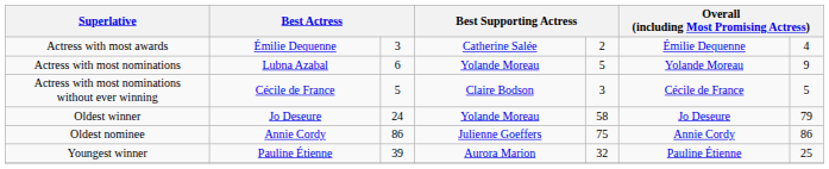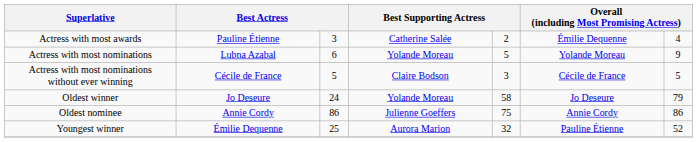 <table class="wikitable" style="text-align: center">
 <tr>
 <th style="width:270px;"><strong><a href='#'>Superlative</a></strong></th>
 <th colspan="2" style="width:270px;"><strong><a href='#'>Best Actress</a></strong></th>
 <th colspan="2" style="width:270px;"><strong>Best Supporting Actress</strong></th>
 <th colspan="2" style="width:270px;"><strong>Overall<br>(including <a href='#'>Most Promising Actress</a>)</strong></th>
 </tr>
 <tr>
 <td>Actress with most awards</td>
-<td><a href='#'>Émilie Dequenne</a></td>
+<td><a href='#'>Pauline Étienne</a></td>
 <td>3</td>
 <td><a href='#'>Catherine Salée</a></td>
 <td>2</td>
 <td><a href='#'>Émilie Dequenne</a></td>
 <td>4</td>
 </tr>
 <tr>
 <td>Actress with most nominations</td>
 <td><a href='#'>Lubna Azabal</a></td>
 <td>6</td>
 <td><a href='#'>Yolande Moreau</a></td>
 <td>5</td>
 <td><a href='#'>Yolande Moreau</a></td>
 <td>9</td>
 </tr>
 <tr>
 <td>Actress with most nominations<br>without ever winning</td>
 <td><a href='#'>Cécile de France</a></td>
 <td>5</td>
 <td><a href='#'>Claire Bodson</a></td>
 <td>3</td>
 <td><a href='#'>Cécile de France</a></td>
 <td>5</td>
 </tr>
 <tr>
 <td>Oldest winner</td>
 <td><a href='#'>Jo Deseure</a></td>
 <td>24</td>
 <td><a href='#'>Yolande Moreau</a></td>
 <td>58</td>
 <td><a href='#'>Jo Deseure</a></td>
 <td>79</td>
 </tr>
 <tr>
 <td>Oldest nominee</td>
 <td><a href='#'>Annie Cordy</a></td>
 <td>86</td>
 <td><a href='#'>Julienne Goeffers</a></td>
 <td>75</td>
 <td><a href='#'>Annie Cordy</a></td>
 <td>86</td>
 </tr>
 <tr>
 <td>Youngest winner</td>
-<td><a href='#'>Pauline Étienne</a></td>
-<td>39</td>
+<td><a href='#'>Émilie Dequenne</a></td>
+<td>25</td>
 <td><a href='#'>Aurora Marion</a></td>
 <td>32</td>
 <td><a href='#'>Pauline Étienne</a></td>
-<td>25</td>
+<td>52</td>
 </tr>
 <tr>
 </tr>
 </table>
